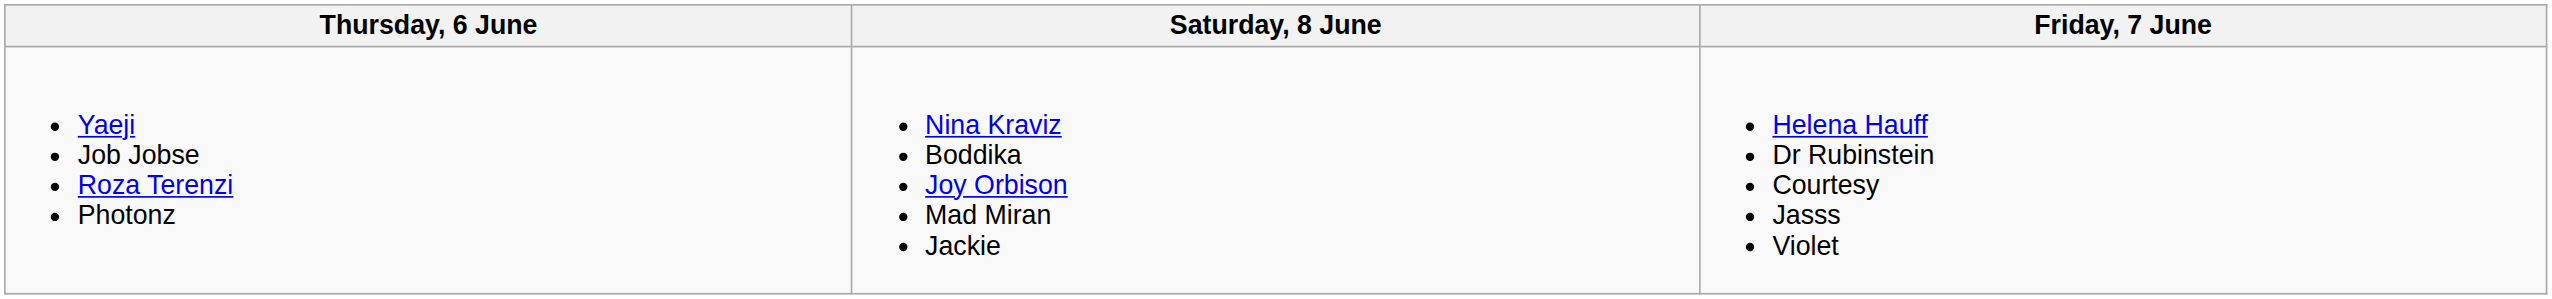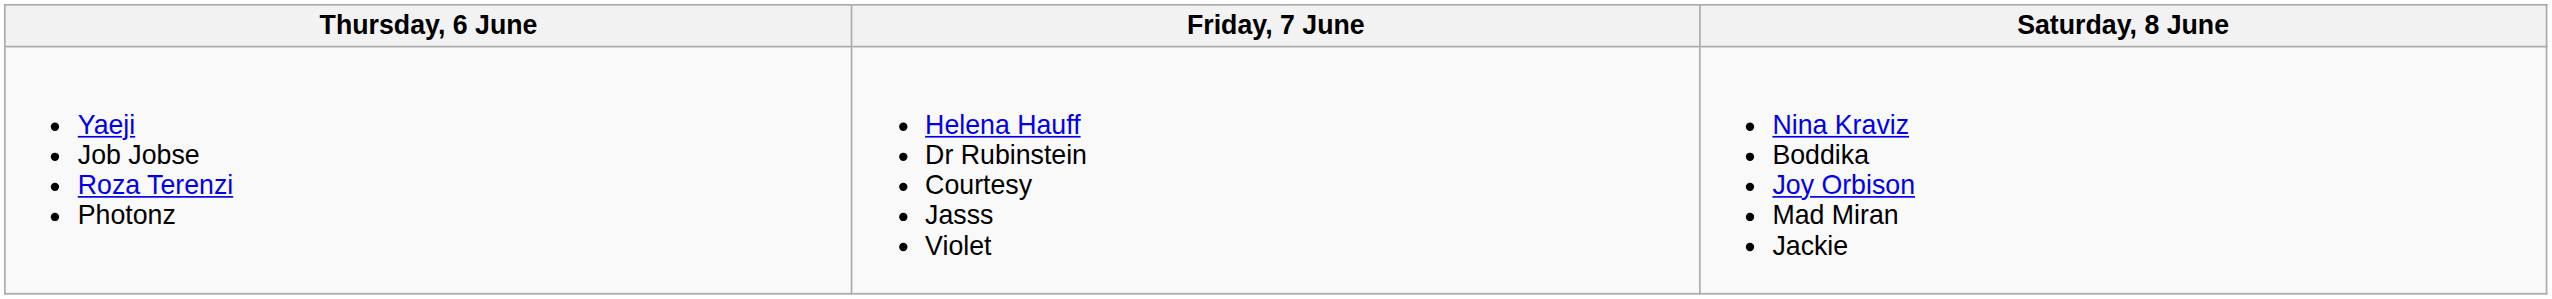 <table class="wikitable">
 <tr>
 <th width="500">Thursday, 6 June</th>
+<th width="500">Friday, 7 June</th>
 <th width="500">Saturday, 8 June</th>
-<th width="500">Friday, 7 June</th>
 </tr>
 <tr valign="top">
 <td><br><ul><li><a href='#'>Yaeji</a></li><li>Job Jobse</li><li><a href='#'>Roza Terenzi</a></li><li>Photonz</li></ul></td>
+<td><br><ul><li><a href='#'>Helena Hauff</a></li><li>Dr Rubinstein</li><li>Courtesy</li><li>Jasss</li><li>Violet</li></ul></td>
 <td><br><ul><li><a href='#'>Nina Kraviz</a></li><li>Boddika</li><li><a href='#'>Joy Orbison</a></li><li>Mad Miran</li><li>Jackie</li></ul></td>
-<td><br><ul><li><a href='#'>Helena Hauff</a></li><li>Dr Rubinstein</li><li>Courtesy</li><li>Jasss</li><li>Violet</li></ul></td>
 </tr>
 </table>
